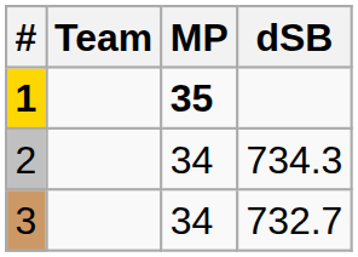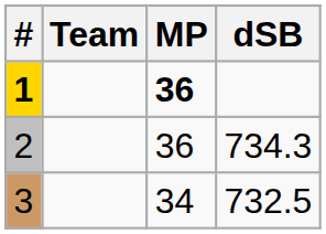 <table class="wikitable" style="font-size: 95%;">
 <tr>
 <th>#</th>
 <th>Team</th>
 <th>MP</th>
 <th>dSB</th>
 </tr>
 <tr>
 <td style="background:gold;"><strong>1</strong></td>
 <td><strong></strong></td>
-<td><strong>35</strong></td>
+<td><strong>36</strong></td>
 <td></td>
 </tr>
 <tr>
 <td style="background:silver;">2</td>
 <td></td>
-<td>34</td>
+<td>36</td>
 <td>734.3</td>
 </tr>
 <tr>
 <td style="background:#c96;">3</td>
 <td></td>
 <td>34</td>
-<td>732.7</td>
+<td>732.5</td>
 </tr>
 </table>
